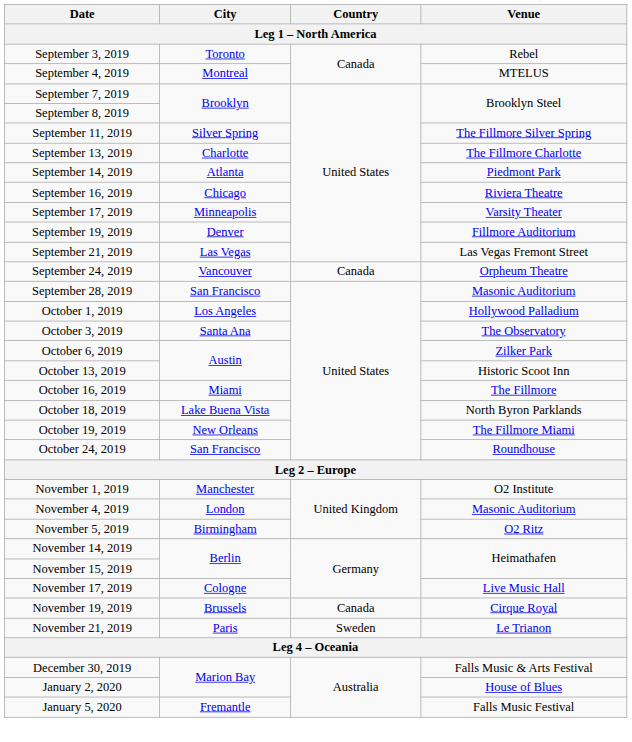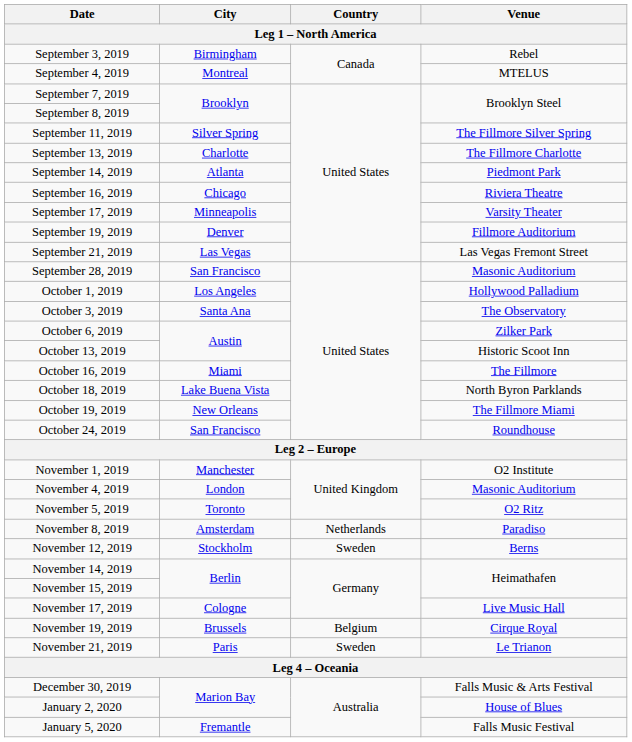 <table class="wikitable plainrowheaders" style="text-align:center;">
 <tr>
 <th scope="col" style="width:12em;">Date</th>
 <th scope="col" style="width:10em;">City</th>
 <th scope="col" style="width:10em;">Country</th>
 <th scope="col" style="width:16em;">Venue</th>
 </tr>
 <tr>
 <th colspan="4">Leg 1 – North America</th>
 </tr>
 <tr>
 <td>September 3, 2019</td>
-<td><a href='#'>Toronto</a></td>
+<td><a href='#'>Birmingham</a></td>
 <td rowspan="2">Canada</td>
 <td>Rebel</td>
 </tr>
 <tr>
 <td>September 4, 2019</td>
 <td><a href='#'>Montreal</a></td>
 <td>MTELUS</td>
 </tr>
 <tr>
 <td>September 7, 2019</td>
 <td rowspan="2"><a href='#'>Brooklyn</a></td>
 <td rowspan="9">United States</td>
 <td rowspan="2">Brooklyn Steel</td>
 </tr>
 <tr>
 <td>September 8, 2019</td>
 </tr>
 <tr>
 <td>September 11, 2019</td>
 <td><a href='#'>Silver Spring</a></td>
 <td><a href='#'>The Fillmore Silver Spring</a></td>
 </tr>
 <tr>
 <td>September 13, 2019</td>
 <td><a href='#'>Charlotte</a></td>
 <td><a href='#'>The Fillmore Charlotte</a></td>
 </tr>
 <tr>
 <td>September 14, 2019</td>
 <td><a href='#'>Atlanta</a></td>
 <td><a href='#'>Piedmont Park</a></td>
 </tr>
 <tr>
 <td>September 16, 2019</td>
 <td><a href='#'>Chicago</a></td>
 <td><a href='#'>Riviera Theatre</a></td>
 </tr>
 <tr>
 <td>September 17, 2019</td>
 <td><a href='#'>Minneapolis</a></td>
 <td><a href='#'>Varsity Theater</a></td>
 </tr>
 <tr>
 <td>September 19, 2019</td>
 <td><a href='#'>Denver</a></td>
 <td><a href='#'>Fillmore Auditorium</a></td>
 </tr>
 <tr>
 <td>September 21, 2019</td>
 <td><a href='#'>Las Vegas</a></td>
 <td>Las Vegas Fremont Street</td>
-</tr>
-<tr>
-<td>September 24, 2019</td>
-<td><a href='#'>Vancouver</a></td>
-<td>Canada</td>
-<td><a href='#'>Orpheum Theatre</a></td>
 </tr>
 <tr>
 <td>September 28, 2019</td>
 <td><a href='#'>San Francisco</a></td>
 <td rowspan="9">United States</td>
 <td><a href='#'>Masonic Auditorium</a></td>
 </tr>
 <tr>
 <td>October 1, 2019</td>
 <td><a href='#'>Los Angeles</a></td>
 <td><a href='#'>Hollywood Palladium</a></td>
 </tr>
 <tr>
 <td>October 3, 2019</td>
 <td><a href='#'>Santa Ana</a></td>
 <td><a href='#'>The Observatory</a></td>
 </tr>
 <tr>
 <td>October 6, 2019</td>
 <td rowspan="2"><a href='#'>Austin</a></td>
 <td><a href='#'>Zilker Park</a></td>
 </tr>
 <tr>
 <td>October 13, 2019</td>
 <td>Historic Scoot Inn</td>
 </tr>
 <tr>
 <td>October 16, 2019</td>
 <td><a href='#'>Miami</a></td>
 <td><a href='#'>The Fillmore</a></td>
 </tr>
 <tr>
 <td>October 18, 2019</td>
 <td><a href='#'>Lake Buena Vista</a></td>
 <td>North Byron Parklands</td>
 </tr>
 <tr>
 <td>October 19, 2019</td>
 <td><a href='#'>New Orleans</a></td>
 <td><a href='#'>The Fillmore Miami</a></td>
 </tr>
 <tr>
 <td>October 24, 2019</td>
 <td><a href='#'>San Francisco</a></td>
 <td><a href='#'>Roundhouse</a></td>
 </tr>
 <tr>
 <th colspan="4">Leg 2 – Europe</th>
 </tr>
 <tr>
 <td>November 1, 2019</td>
 <td><a href='#'>Manchester</a></td>
 <td rowspan="3">United Kingdom</td>
 <td>O2 Institute</td>
 </tr>
 <tr>
 <td>November 4, 2019</td>
 <td><a href='#'>London</a></td>
 <td><a href='#'>Masonic Auditorium</a></td>
 </tr>
 <tr>
 <td>November 5, 2019</td>
-<td><a href='#'>Birmingham</a></td>
+<td><a href='#'>Toronto</a></td>
 <td><a href='#'>O2 Ritz</a></td>
+</tr>
+<tr>
+<td>November 8, 2019</td>
+<td><a href='#'>Amsterdam</a></td>
+<td>Netherlands</td>
+<td><a href='#'>Paradiso</a></td>
+</tr>
+<tr>
+<td>November 12, 2019</td>
+<td><a href='#'>Stockholm</a></td>
+<td>Sweden</td>
+<td><a href='#'>Berns</a></td>
 </tr>
 <tr>
 <td>November 14, 2019</td>
 <td rowspan="2"><a href='#'>Berlin</a></td>
 <td rowspan="3">Germany</td>
 <td rowspan="2">Heimathafen</td>
 </tr>
 <tr>
 <td>November 15, 2019</td>
 </tr>
 <tr>
 <td>November 17, 2019</td>
 <td><a href='#'>Cologne</a></td>
 <td><a href='#'>Live Music Hall</a></td>
 </tr>
 <tr>
 <td>November 19, 2019</td>
 <td><a href='#'>Brussels</a></td>
-<td>Canada</td>
+<td>Belgium</td>
 <td><a href='#'>Cirque Royal</a></td>
 </tr>
 <tr>
 <td>November 21, 2019</td>
 <td><a href='#'>Paris</a></td>
 <td>Sweden</td>
 <td><a href='#'>Le Trianon</a></td>
 </tr>
 <tr>
 <th colspan="4">Leg 4 – Oceania</th>
 </tr>
 <tr>
 <td>December 30, 2019</td>
 <td rowspan="2"><a href='#'>Marion Bay</a></td>
 <td rowspan="3">Australia</td>
 <td>Falls Music & Arts Festival</td>
 </tr>
 <tr>
 <td>January 2, 2020</td>
 <td><a href='#'>House of Blues</a></td>
 </tr>
 <tr>
 <td>January 5, 2020</td>
 <td><a href='#'>Fremantle</a></td>
 <td>Falls Music Festival</td>
 </tr>
 </table>
